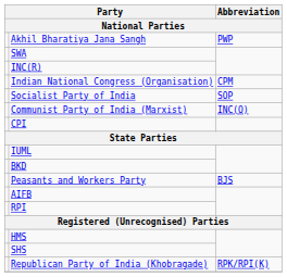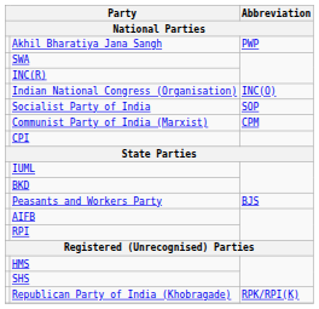 <table class="wikitable">
 <tr>
 <th Colspan=2>Party</th>
 <th>Abbreviation</th>
 </tr>
 <tr>
 <th Colspan=4>National Parties</th>
 </tr>
 <tr>
 <td></td>
 <td><a href='#'>Akhil Bharatiya Jana Sangh</a></td>
 <td><a href='#'>PWP</a></td>
 </tr>
 <tr>
 <td></td>
 <td><a href='#'>SWA</a></td>
 </tr>
 <tr>
 <td></td>
 <td><a href='#'>INC(R)</a></td>
 </tr>
 <tr>
 <td></td>
 <td><a href='#'>Indian National Congress (Organisation)</a></td>
-<td><a href='#'>CPM</a></td>
+<td><a href='#'>INC(O)</a></td>
 </tr>
 <tr>
 <td></td>
 <td><a href='#'>Socialist Party of India</a></td>
 <td><a href='#'>SOP</a></td>
 </tr>
 <tr>
 <td></td>
 <td><a href='#'>Communist Party of India (Marxist)</a></td>
-<td><a href='#'>INC(O)</a></td>
+<td><a href='#'>CPM</a></td>
 </tr>
 <tr>
 <td></td>
 <td><a href='#'>CPI</a></td>
 </tr>
 <tr>
 <th Colspan=4>State Parties</th>
 </tr>
 <tr>
 <td></td>
 <td><a href='#'>IUML</a></td>
 </tr>
 <tr>
 <td></td>
 <td><a href='#'>BKD</a></td>
 </tr>
 <tr>
 <td></td>
 <td><a href='#'>Peasants and Workers Party</a></td>
 <td><a href='#'>BJS</a></td>
 </tr>
 <tr>
 <td></td>
 <td><a href='#'>AIFB</a></td>
 </tr>
 <tr>
 <td></td>
 <td><a href='#'>RPI</a></td>
 </tr>
 <tr>
 <th Colspan=4>Registered (Unrecognised) Parties</th>
 </tr>
 <tr>
 <td></td>
 <td><a href='#'>HMS</a></td>
 </tr>
 <tr>
 <td></td>
 <td><a href='#'>SHS</a></td>
 </tr>
 <tr>
 <td></td>
 <td><a href='#'>Republican Party of India (Khobragade)</a></td>
 <td><a href='#'>RPK/RPI(K)</a></td>
 </tr>
 <tr>
 </tr>
 </table>
